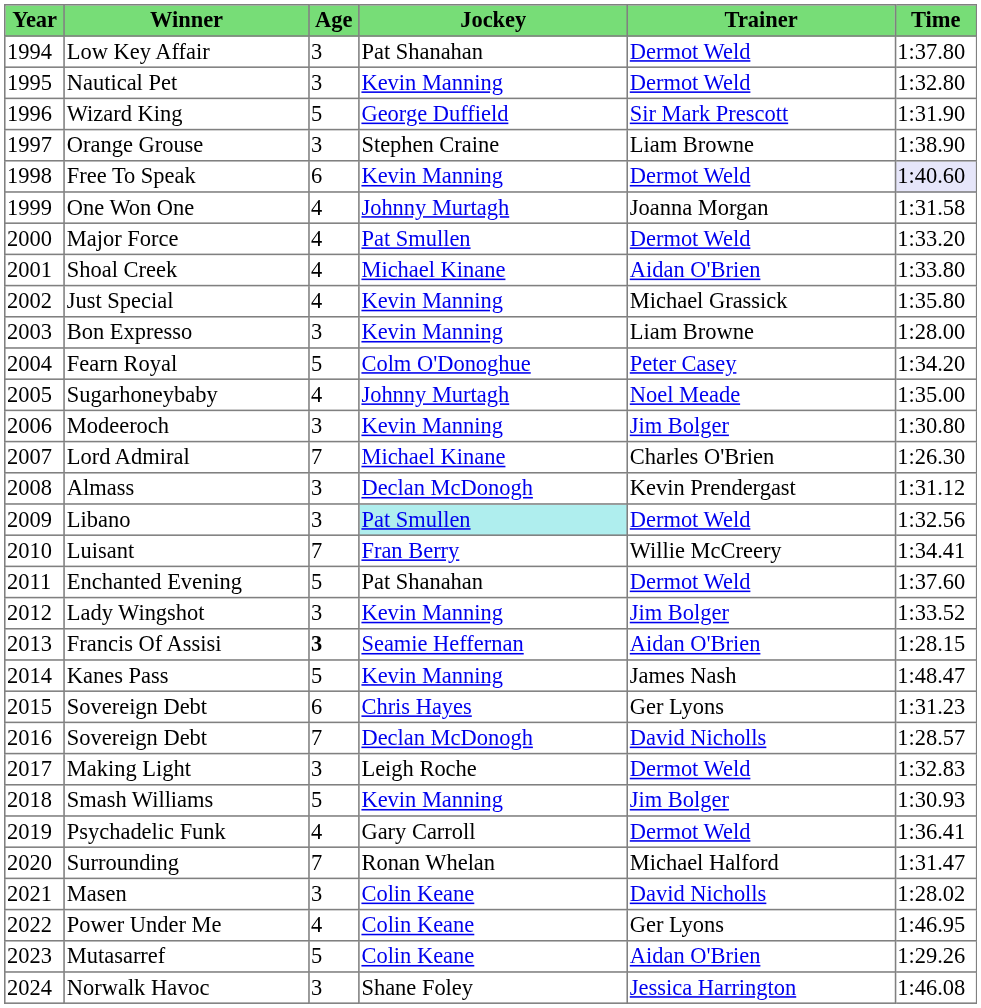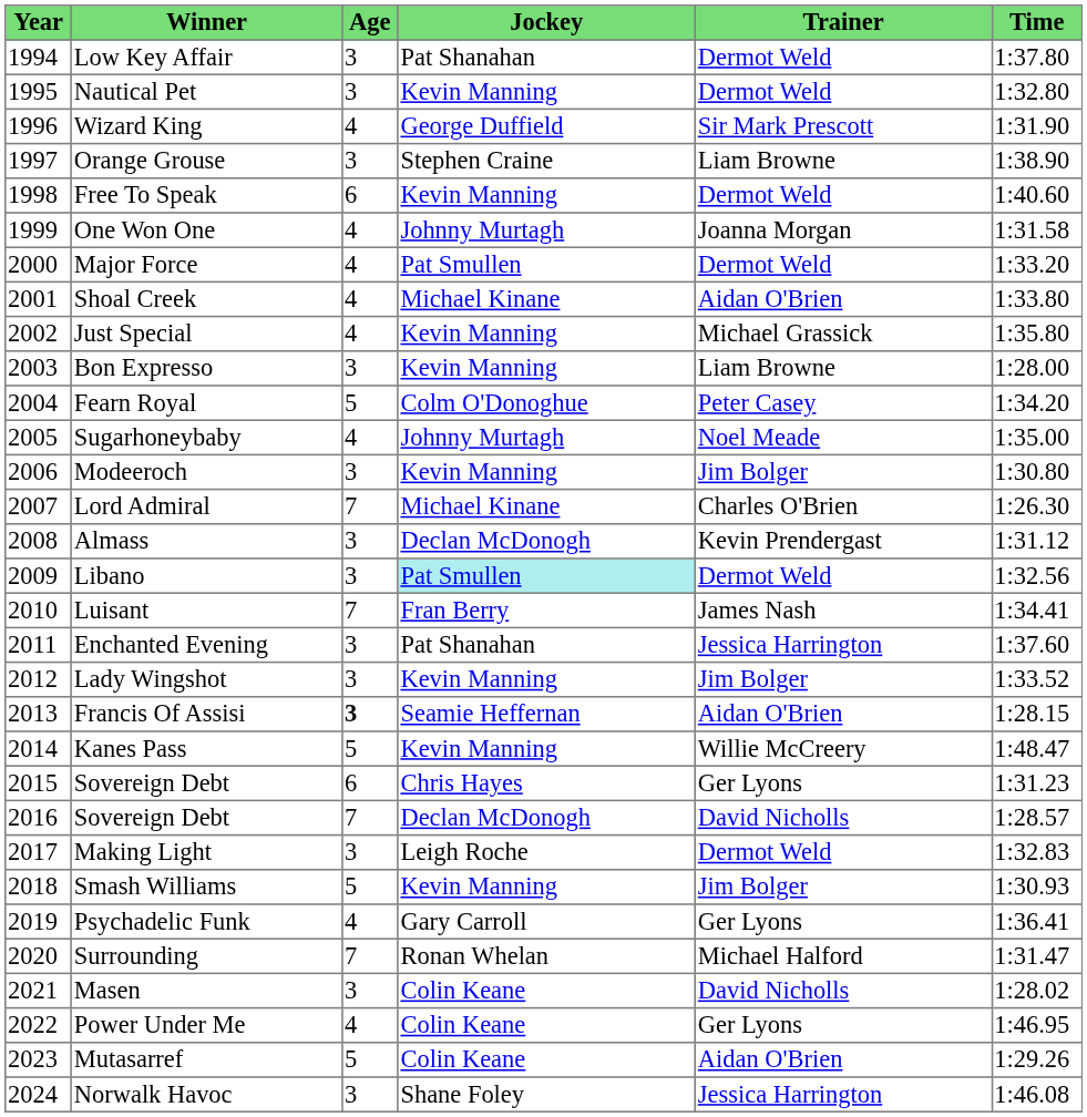 <table class = "sortable" | border="1" style="border-collapse: collapse; font-size:90%">
 <tr bgcolor="#77dd77" align="center">
 <th style="width:36px"><strong>Year</strong></th>
 <th style="width:160px"><strong>Winner</strong></th>
 <th style="width:30px"><strong>Age</strong></th>
 <th style="width:180px"><strong>Jockey</strong></th>
 <th style="width:180px"><strong>Trainer</strong></th>
 <th style="width:50px"><strong>Time</strong></th>
 </tr>
 <tr>
 <td>1994</td>
 <td>Low Key Affair</td>
 <td>3</td>
 <td>Pat Shanahan</td>
 <td><a href='#'>Dermot Weld</a></td>
 <td>1:37.80</td>
 </tr>
 <tr>
 <td>1995</td>
 <td>Nautical Pet</td>
 <td>3</td>
 <td><a href='#'>Kevin Manning</a></td>
 <td><a href='#'>Dermot Weld</a></td>
 <td>1:32.80</td>
 </tr>
 <tr>
 <td>1996</td>
 <td>Wizard King</td>
-<td>5</td>
+<td>4</td>
 <td><a href='#'>George Duffield</a></td>
 <td><a href='#'>Sir Mark Prescott</a></td>
 <td>1:31.90</td>
 </tr>
 <tr>
 <td>1997</td>
 <td>Orange Grouse</td>
 <td>3</td>
 <td>Stephen Craine</td>
 <td>Liam Browne</td>
 <td>1:38.90</td>
 </tr>
 <tr>
 <td>1998</td>
 <td>Free To Speak</td>
 <td>6</td>
 <td><a href='#'>Kevin Manning</a></td>
 <td><a href='#'>Dermot Weld</a></td>
-<td style="background: lavender;">1:40.60</td>
+<td>1:40.60</td>
 </tr>
 <tr>
 <td>1999</td>
 <td>One Won One</td>
 <td>4</td>
 <td><a href='#'>Johnny Murtagh</a></td>
 <td>Joanna Morgan</td>
 <td>1:31.58</td>
 </tr>
 <tr>
 <td>2000</td>
 <td>Major Force</td>
 <td>4</td>
 <td><a href='#'>Pat Smullen</a></td>
 <td><a href='#'>Dermot Weld</a></td>
 <td>1:33.20</td>
 </tr>
 <tr>
 <td>2001</td>
 <td>Shoal Creek</td>
 <td>4</td>
 <td><a href='#'>Michael Kinane</a></td>
 <td><a href='#'>Aidan O'Brien</a></td>
 <td>1:33.80</td>
 </tr>
 <tr>
 <td>2002</td>
 <td>Just Special</td>
 <td>4</td>
 <td><a href='#'>Kevin Manning</a></td>
 <td>Michael Grassick</td>
 <td>1:35.80</td>
 </tr>
 <tr>
 <td>2003</td>
 <td>Bon Expresso</td>
 <td>3</td>
 <td><a href='#'>Kevin Manning</a></td>
 <td>Liam Browne</td>
 <td>1:28.00</td>
 </tr>
 <tr>
 <td>2004</td>
 <td>Fearn Royal</td>
 <td>5</td>
 <td><a href='#'>Colm O'Donoghue</a></td>
 <td><a href='#'>Peter Casey</a></td>
 <td>1:34.20</td>
 </tr>
 <tr>
 <td>2005</td>
 <td>Sugarhoneybaby</td>
 <td>4</td>
 <td><a href='#'>Johnny Murtagh</a></td>
 <td><a href='#'>Noel Meade</a></td>
 <td>1:35.00</td>
 </tr>
 <tr>
 <td>2006</td>
 <td>Modeeroch</td>
 <td>3</td>
 <td><a href='#'>Kevin Manning</a></td>
 <td><a href='#'>Jim Bolger</a></td>
 <td>1:30.80</td>
 </tr>
 <tr>
 <td>2007</td>
 <td>Lord Admiral</td>
 <td>7</td>
 <td><a href='#'>Michael Kinane</a></td>
 <td>Charles O'Brien</td>
 <td>1:26.30</td>
 </tr>
 <tr>
 <td>2008</td>
 <td>Almass</td>
 <td>3</td>
 <td><a href='#'>Declan McDonogh</a></td>
 <td>Kevin Prendergast</td>
 <td>1:31.12</td>
 </tr>
 <tr>
 <td>2009</td>
 <td>Libano</td>
 <td>3</td>
 <td style="background: paleturquoise;"><a href='#'>Pat Smullen</a></td>
 <td><a href='#'>Dermot Weld</a></td>
 <td>1:32.56</td>
 </tr>
 <tr>
 <td>2010</td>
 <td>Luisant</td>
 <td>7</td>
 <td><a href='#'>Fran Berry</a></td>
-<td>Willie McCreery</td>
+<td>James Nash</td>
 <td>1:34.41</td>
 </tr>
 <tr>
 <td>2011</td>
 <td>Enchanted Evening</td>
-<td>5</td>
+<td>3</td>
 <td>Pat Shanahan</td>
-<td><a href='#'>Dermot Weld</a></td>
+<td><a href='#'>Jessica Harrington</a></td>
 <td>1:37.60</td>
 </tr>
 <tr>
 <td>2012</td>
 <td>Lady Wingshot</td>
 <td>3</td>
 <td><a href='#'>Kevin Manning</a></td>
 <td><a href='#'>Jim Bolger</a></td>
 <td>1:33.52</td>
 </tr>
 <tr>
 <td>2013</td>
 <td>Francis Of Assisi</td>
 <td><strong>3</strong></td>
 <td><a href='#'>Seamie Heffernan</a></td>
 <td><a href='#'>Aidan O'Brien</a></td>
 <td>1:28.15</td>
 </tr>
 <tr>
 <td>2014</td>
 <td>Kanes Pass</td>
 <td>5</td>
 <td><a href='#'>Kevin Manning</a></td>
-<td>James Nash</td>
+<td>Willie McCreery</td>
 <td>1:48.47</td>
 </tr>
 <tr>
 <td>2015</td>
 <td>Sovereign Debt</td>
 <td>6</td>
 <td><a href='#'>Chris Hayes</a></td>
 <td>Ger Lyons</td>
 <td>1:31.23</td>
 </tr>
 <tr>
 <td>2016</td>
 <td>Sovereign Debt</td>
 <td>7</td>
 <td><a href='#'>Declan McDonogh</a></td>
 <td><a href='#'>David Nicholls</a></td>
 <td>1:28.57</td>
 </tr>
 <tr>
 <td>2017</td>
 <td>Making Light</td>
 <td>3</td>
 <td>Leigh Roche</td>
 <td><a href='#'>Dermot Weld</a></td>
 <td>1:32.83</td>
 </tr>
 <tr>
 <td>2018</td>
 <td>Smash Williams</td>
 <td>5</td>
 <td><a href='#'>Kevin Manning</a></td>
 <td><a href='#'>Jim Bolger</a></td>
 <td>1:30.93</td>
 </tr>
 <tr>
 <td>2019</td>
 <td>Psychadelic Funk</td>
 <td>4</td>
 <td>Gary Carroll</td>
-<td><a href='#'>Dermot Weld</a></td>
+<td>Ger Lyons</td>
 <td>1:36.41</td>
 </tr>
 <tr>
 <td>2020</td>
 <td>Surrounding</td>
 <td>7</td>
 <td>Ronan Whelan</td>
 <td>Michael Halford</td>
 <td>1:31.47</td>
 </tr>
 <tr>
 <td>2021</td>
 <td>Masen</td>
 <td>3</td>
 <td><a href='#'>Colin Keane</a></td>
 <td><a href='#'>David Nicholls</a></td>
 <td>1:28.02</td>
 </tr>
 <tr>
 <td>2022</td>
 <td>Power Under Me</td>
 <td>4</td>
 <td><a href='#'>Colin Keane</a></td>
 <td>Ger Lyons</td>
 <td>1:46.95</td>
 </tr>
 <tr>
 <td>2023</td>
 <td>Mutasarref</td>
 <td>5</td>
 <td><a href='#'>Colin Keane</a></td>
 <td><a href='#'>Aidan O'Brien</a></td>
 <td>1:29.26</td>
 </tr>
 <tr>
 <td>2024</td>
 <td>Norwalk Havoc</td>
 <td>3</td>
 <td>Shane Foley</td>
 <td><a href='#'>Jessica Harrington</a></td>
 <td>1:46.08</td>
 </tr>
 </table>
